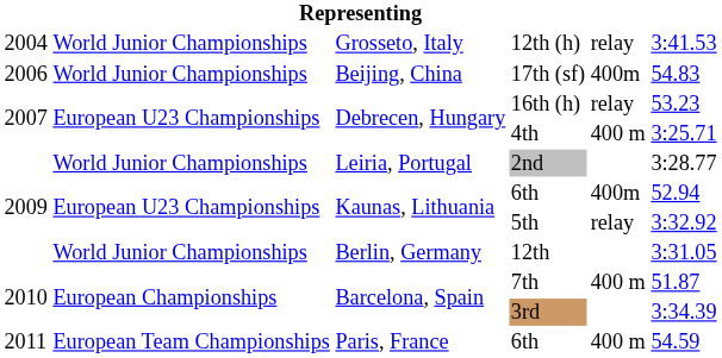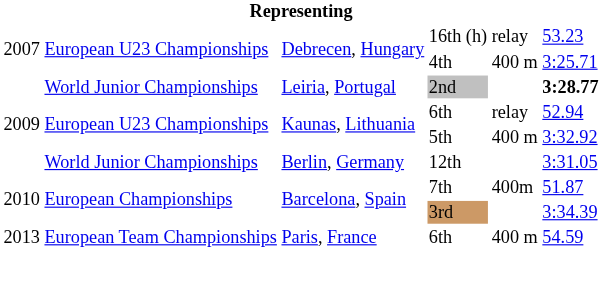 <table>
 <tr>
 <th colspan="6">Representing </th>
-</tr>
-<tr>
-<td>2004</td>
-<td><a href='#'>World Junior Championships</a></td>
-<td><a href='#'>Grosseto</a>, <a href='#'>Italy</a></td>
-<td>12th (h)</td>
-<td> relay</td>
-<td><a href='#'>3:41.53</a></td>
-</tr>
-<tr>
-<td>2006</td>
-<td><a href='#'>World Junior Championships</a></td>
-<td><a href='#'>Beijing</a>, <a href='#'>China</a></td>
-<td>17th (sf)</td>
-<td>400m</td>
-<td><a href='#'>54.83</a></td>
 </tr>
 <tr>
 <td rowspan=2>2007</td>
 <td rowspan=2><a href='#'>European U23 Championships</a></td>
 <td rowspan=2><a href='#'>Debrecen</a>, <a href='#'>Hungary</a></td>
 <td>16th (h)</td>
 <td> relay</td>
 <td><a href='#'>53.23</a></td>
 </tr>
 <tr>
 <td>4th</td>
 <td>400 m</td>
 <td><a href='#'>3:25.71</a></td>
 </tr>
 <tr>
 <td rowspan=4>2009</td>
 <td><a href='#'>World Junior Championships</a></td>
 <td><a href='#'>Leiria</a>, <a href='#'>Portugal</a></td>
 <td bgcolor=silver>2nd</td>
 <td></td>
-<td>3:28.77</td>
+<td><strong>3:28.77</strong></td>
 </tr>
 <tr>
 <td rowspan=2><a href='#'>European U23 Championships</a></td>
 <td rowspan=2><a href='#'>Kaunas</a>, <a href='#'>Lithuania</a></td>
 <td>6th</td>
-<td>400m</td>
+<td> relay</td>
 <td><a href='#'>52.94</a></td>
 </tr>
 <tr>
 <td>5th</td>
-<td> relay</td>
+<td>400 m</td>
 <td><a href='#'>3:32.92</a></td>
 </tr>
 <tr>
 <td><a href='#'>World Junior Championships</a></td>
 <td><a href='#'>Berlin</a>, <a href='#'>Germany</a></td>
 <td>12th</td>
 <td></td>
 <td><a href='#'>3:31.05</a></td>
 </tr>
 <tr>
 <td rowspan=2>2010</td>
 <td rowspan=2><a href='#'>European Championships</a></td>
 <td rowspan=2><a href='#'>Barcelona</a>, <a href='#'>Spain</a></td>
 <td>7th</td>
-<td>400 m</td>
+<td>400m</td>
 <td><a href='#'>51.87</a></td>
 </tr>
 <tr>
 <td bgcolor=cc9966>3rd</td>
 <td></td>
 <td><a href='#'>3:34.39</a></td>
 </tr>
 <tr>
-<td>2011</td>
+<td>2013</td>
 <td><a href='#'>European Team Championships</a></td>
 <td><a href='#'>Paris</a>, <a href='#'>France</a></td>
 <td>6th</td>
 <td>400 m</td>
 <td><a href='#'>54.59</a></td>
 </tr>
 </table>
